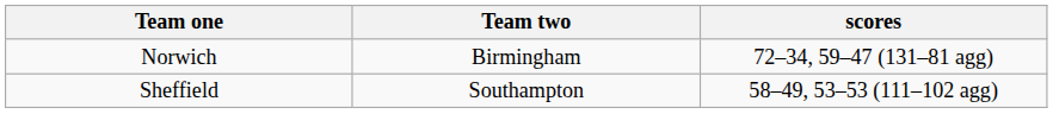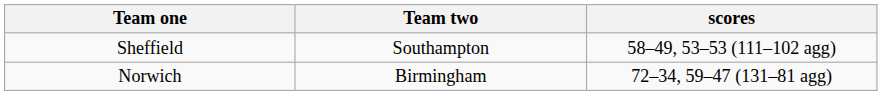 <table class="wikitable" style="text-align: center">
 <tr>
 <th width=250>Team one</th>
 <th width=250>Team two</th>
 <th width=250>scores</th>
 </tr>
 <tr>
+<td>Sheffield</td>
+<td>Southampton</td>
+<td>58–49, 53–53 (111–102 agg)</td>
+</tr>
+<tr>
 <td>Norwich</td>
 <td>Birmingham</td>
 <td>72–34, 59–47 (131–81 agg)</td>
 </tr>
-<tr>
-<td>Sheffield</td>
-<td>Southampton</td>
-<td>58–49, 53–53 (111–102 agg)</td>
-</tr>
 </table>
